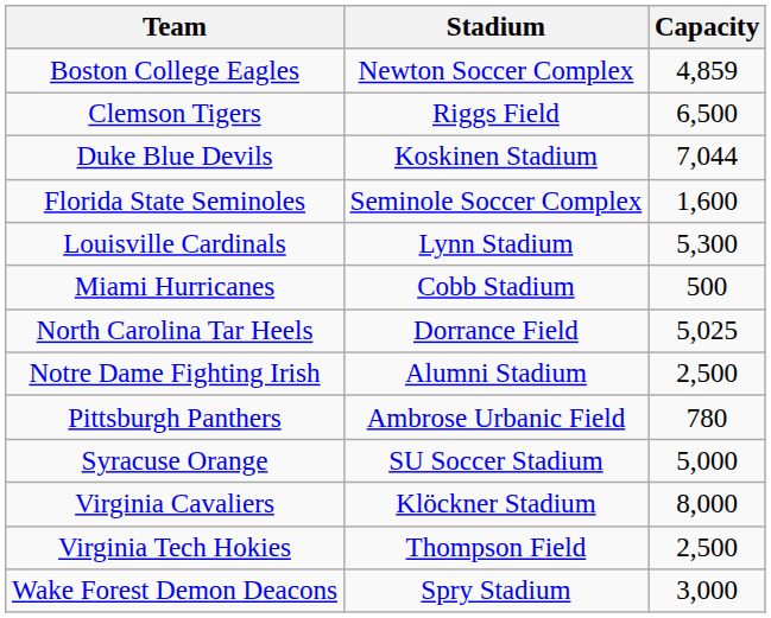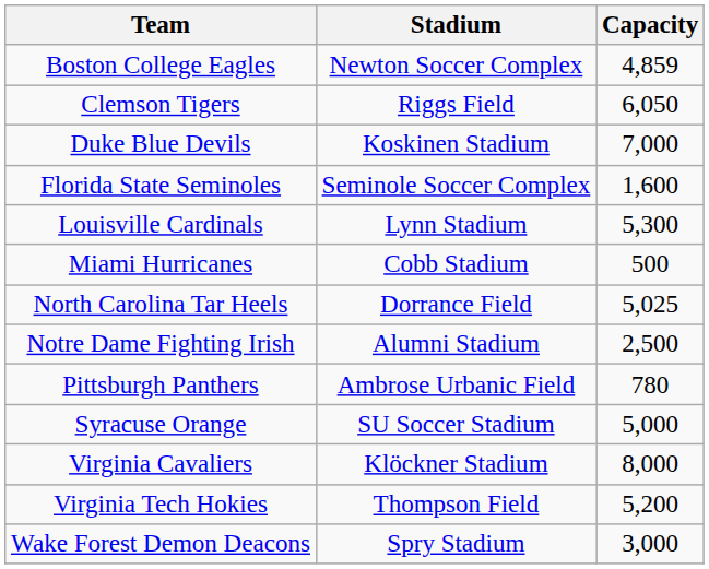 <table class="wikitable sortable" style="text-align:center">
 <tr>
 <th>Team</th>
 <th>Stadium</th>
 <th>Capacity</th>
 </tr>
 <tr>
 <td><a href='#'>Boston College Eagles</a></td>
 <td><a href='#'>Newton Soccer Complex</a></td>
 <td>4,859</td>
 </tr>
 <tr>
 <td><a href='#'>Clemson Tigers</a></td>
 <td><a href='#'>Riggs Field</a></td>
-<td>6,500</td>
+<td>6,050</td>
 </tr>
 <tr>
 <td><a href='#'>Duke Blue Devils</a></td>
 <td><a href='#'>Koskinen Stadium</a></td>
-<td>7,044</td>
+<td>7,000</td>
 </tr>
 <tr>
 <td><a href='#'>Florida State Seminoles</a></td>
 <td><a href='#'>Seminole Soccer Complex</a></td>
 <td>1,600</td>
 </tr>
 <tr>
 <td><a href='#'>Louisville Cardinals</a></td>
 <td><a href='#'>Lynn Stadium</a></td>
 <td>5,300</td>
 </tr>
 <tr>
 <td><a href='#'>Miami Hurricanes</a></td>
 <td><a href='#'>Cobb Stadium</a></td>
 <td>500</td>
 </tr>
 <tr>
 <td><a href='#'>North Carolina Tar Heels</a></td>
 <td><a href='#'>Dorrance Field</a></td>
 <td>5,025</td>
 </tr>
 <tr>
 <td><a href='#'>Notre Dame Fighting Irish</a></td>
 <td><a href='#'>Alumni Stadium</a></td>
 <td>2,500</td>
 </tr>
 <tr>
 <td><a href='#'>Pittsburgh Panthers</a></td>
 <td><a href='#'>Ambrose Urbanic Field</a></td>
 <td>780</td>
 </tr>
 <tr>
 <td><a href='#'>Syracuse Orange</a></td>
 <td><a href='#'>SU Soccer Stadium</a></td>
 <td>5,000</td>
 </tr>
 <tr>
 <td><a href='#'>Virginia Cavaliers</a></td>
 <td><a href='#'>Klöckner Stadium</a></td>
 <td>8,000</td>
 </tr>
 <tr>
 <td><a href='#'>Virginia Tech Hokies</a></td>
 <td><a href='#'>Thompson Field</a></td>
-<td>2,500</td>
+<td>5,200</td>
 </tr>
 <tr>
 <td><a href='#'>Wake Forest Demon Deacons</a></td>
 <td><a href='#'>Spry Stadium</a></td>
 <td>3,000</td>
 </tr>
 </table>
